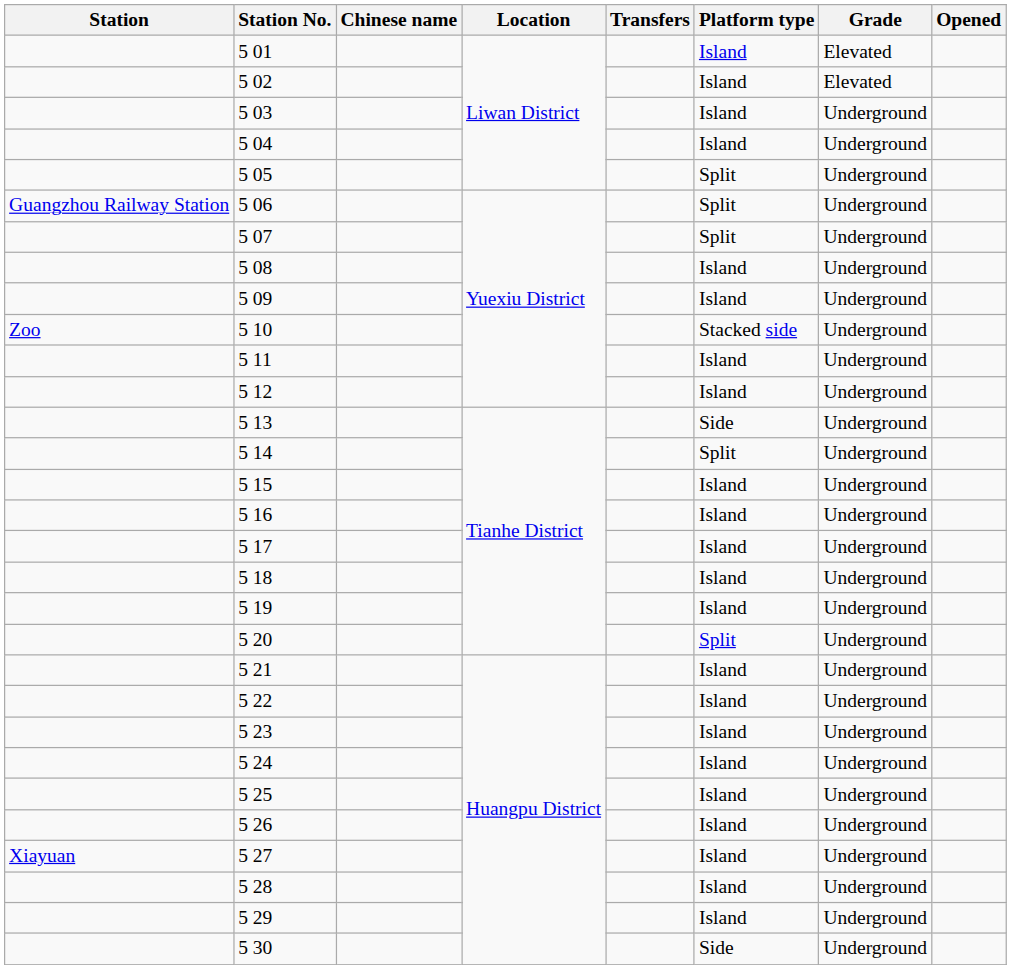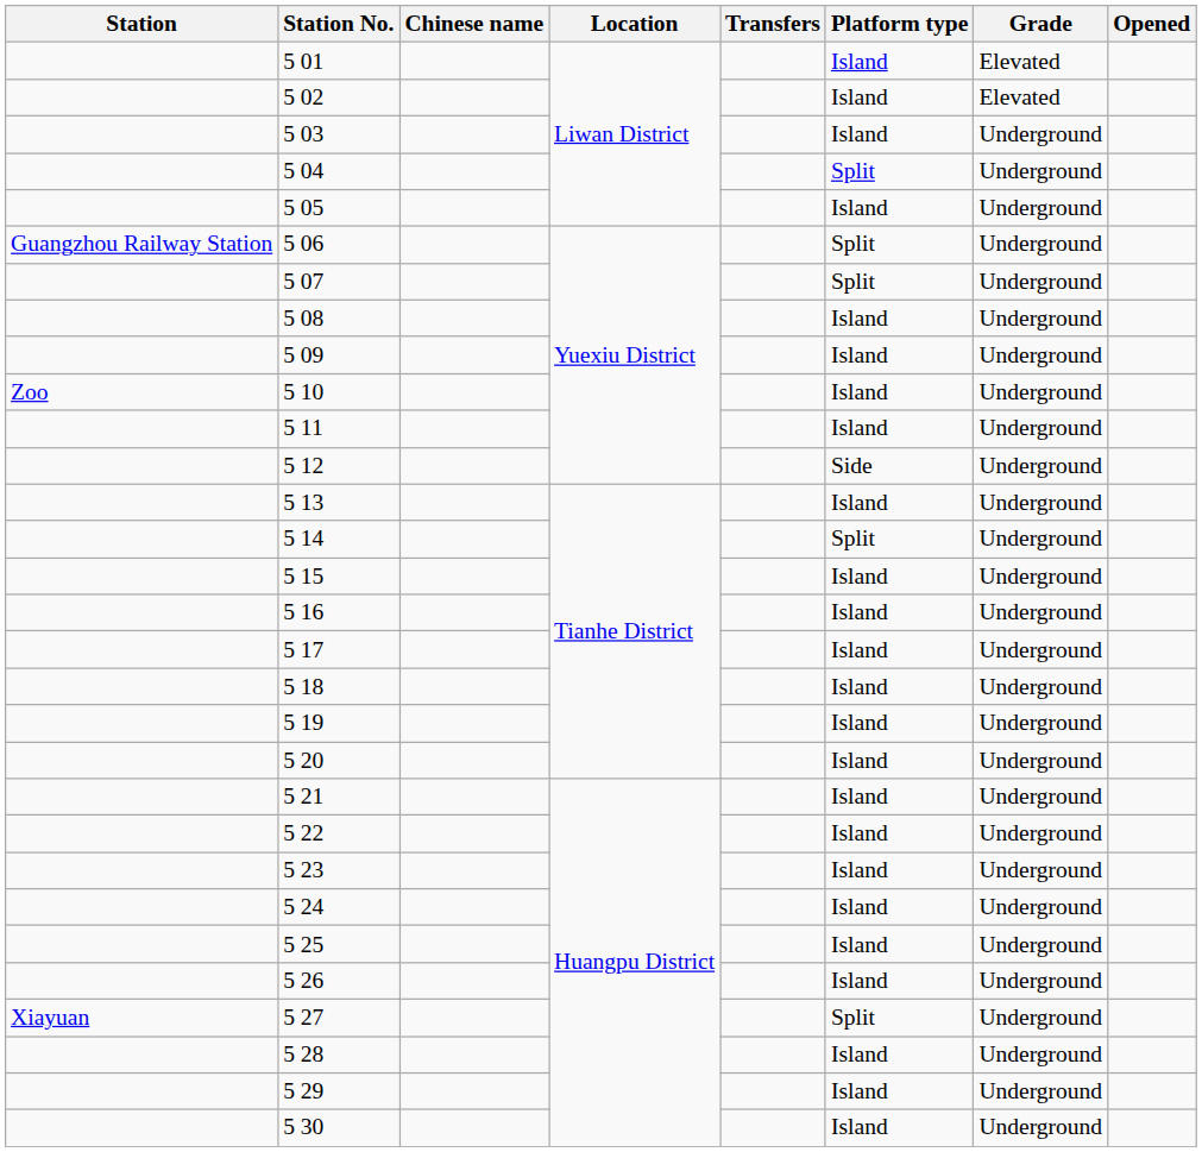 <table class="wikitable">
 <tr>
 <th>Station</th>
 <th>Station No.</th>
 <th>Chinese name</th>
 <th>Location</th>
 <th>Transfers</th>
 <th>Platform type</th>
 <th>Grade</th>
 <th>Opened</th>
 </tr>
 <tr>
 <td></td>
 <td>5 01</td>
 <td></td>
 <td rowspan="5"><a href='#'>Liwan District</a></td>
 <td></td>
 <td><a href='#'>Island</a></td>
 <td>Elevated</td>
 <td></td>
 </tr>
 <tr>
 <td></td>
 <td>5 02</td>
 <td></td>
 <td style="text-align: center;"></td>
 <td>Island</td>
 <td>Elevated</td>
 <td></td>
 </tr>
 <tr>
 <td></td>
 <td>5 03</td>
 <td></td>
 <td style="text-align: center;"></td>
 <td>Island</td>
 <td>Underground</td>
 <td></td>
 </tr>
 <tr>
 <td></td>
 <td>5 04</td>
 <td></td>
 <td></td>
-<td>Island</td>
+<td><a href='#'>Split</a></td>
 <td>Underground</td>
 <td></td>
 </tr>
 <tr>
 <td></td>
 <td>5 05</td>
 <td></td>
 <td style="text-align: center"></td>
-<td>Split</td>
+<td>Island</td>
 <td>Underground</td>
 <td></td>
 </tr>
 <tr>
 <td><a href='#'>Guangzhou Railway Station</a></td>
 <td>5 06</td>
 <td></td>
 <td rowspan="7"><a href='#'>Yuexiu District</a></td>
 <td style="text-align: center"></td>
 <td>Split</td>
 <td>Underground</td>
 <td></td>
 </tr>
 <tr>
 <td></td>
 <td>5 07</td>
 <td></td>
 <td></td>
 <td>Split</td>
 <td>Underground</td>
 <td></td>
 </tr>
 <tr>
 <td></td>
 <td>5 08</td>
 <td></td>
 <td></td>
 <td>Island</td>
 <td>Underground</td>
 <td></td>
 </tr>
 <tr>
 <td></td>
 <td>5 09</td>
 <td></td>
 <td style="text-align: center;"></td>
 <td>Island</td>
 <td>Underground</td>
 <td></td>
 </tr>
 <tr>
 <td><a href='#'>Zoo</a></td>
 <td>5 10</td>
 <td></td>
 <td></td>
-<td>Stacked <a href='#'>side</a></td>
+<td>Island</td>
 <td>Underground</td>
 <td></td>
 </tr>
 <tr>
 <td></td>
 <td>5 11</td>
 <td></td>
 <td style="text-align: center"></td>
 <td>Island</td>
 <td>Underground</td>
 <td></td>
 </tr>
 <tr>
 <td></td>
 <td>5 12</td>
 <td></td>
 <td></td>
-<td>Island</td>
+<td>Side</td>
 <td>Underground</td>
 <td></td>
 </tr>
 <tr>
 <td></td>
 <td>5 13</td>
 <td></td>
 <td rowspan="8"><a href='#'>Tianhe District</a></td>
 <td style="text-align: center"></td>
-<td>Side</td>
+<td>Island</td>
 <td>Underground</td>
 <td></td>
 </tr>
 <tr>
 <td></td>
 <td>5 14</td>
 <td></td>
 <td></td>
 <td>Split</td>
 <td>Underground</td>
 <td></td>
 </tr>
 <tr>
 <td></td>
 <td>5 15</td>
 <td></td>
 <td></td>
 <td>Island</td>
 <td>Underground</td>
 <td></td>
 </tr>
 <tr>
 <td></td>
 <td>5 16</td>
 <td></td>
 <td style="text-align: center"></td>
 <td>Island</td>
 <td>Underground</td>
 <td></td>
 </tr>
 <tr>
 <td></td>
 <td>5 17</td>
 <td></td>
 <td></td>
 <td>Island</td>
 <td>Underground</td>
 <td></td>
 </tr>
 <tr>
 <td></td>
 <td>5 18</td>
 <td></td>
 <td style="text-align: center"></td>
 <td>Island</td>
 <td>Underground</td>
 <td></td>
 </tr>
 <tr>
 <td></td>
 <td>5 19</td>
 <td></td>
 <td></td>
 <td>Island</td>
 <td>Underground</td>
 <td></td>
 </tr>
 <tr>
 <td></td>
 <td>5 20</td>
 <td></td>
 <td></td>
-<td><a href='#'>Split</a></td>
+<td>Island</td>
 <td>Underground</td>
 <td></td>
 </tr>
 <tr>
 <td></td>
 <td>5 21</td>
 <td></td>
 <td rowspan="10"><a href='#'>Huangpu District</a></td>
 <td style="text-align: center"></td>
 <td>Island</td>
 <td>Underground</td>
 <td></td>
 </tr>
 <tr>
 <td></td>
 <td>5 22</td>
 <td></td>
 <td></td>
 <td>Island</td>
 <td>Underground</td>
 <td></td>
 </tr>
 <tr>
 <td></td>
 <td>5 23</td>
 <td></td>
 <td style="text-align: center"></td>
 <td>Island</td>
 <td>Underground</td>
 <td></td>
 </tr>
 <tr>
 <td></td>
 <td>5 24</td>
 <td></td>
 <td></td>
 <td>Island</td>
 <td>Underground</td>
 <td></td>
 </tr>
 <tr>
 <td></td>
 <td>5 25</td>
 <td></td>
 <td></td>
 <td>Island</td>
 <td>Underground</td>
 <td></td>
 </tr>
 <tr>
 <td></td>
 <td>5 26</td>
 <td></td>
 <td></td>
 <td>Island</td>
 <td>Underground</td>
 <td></td>
 </tr>
 <tr>
 <td><a href='#'>Xiayuan</a></td>
 <td>5 27</td>
 <td></td>
 <td style="text-align: center"></td>
-<td>Island</td>
+<td>Split</td>
 <td>Underground</td>
 <td></td>
 </tr>
 <tr>
 <td></td>
 <td>5 28</td>
 <td></td>
 <td></td>
 <td>Island</td>
 <td>Underground</td>
 <td></td>
 </tr>
 <tr>
 <td></td>
 <td>5 29</td>
 <td></td>
 <td></td>
 <td>Island</td>
 <td>Underground</td>
 <td></td>
 </tr>
 <tr>
 <td></td>
 <td>5 30</td>
 <td></td>
 <td></td>
-<td>Side</td>
+<td>Island</td>
 <td>Underground</td>
 <td></td>
 </tr>
 </table>
